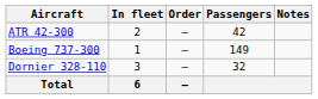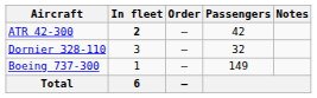 <table class="wikitable" style="margin:1em auto; border-collapse:collapse">
 <tr>
 <th>Aircraft</th>
 <th>In fleet</th>
 <th>Order</th>
 <th>Passengers</th>
 <th>Notes</th>
 </tr>
 <tr>
 <td><a href='#'>ATR 42-300</a></td>
-<td align="center">2</td>
+<td align="center"><strong>2</strong></td>
 <td align="center">—</td>
 <td align="center">42</td>
+<td></td>
+</tr>
+<tr>
+<td><a href='#'>Dornier 328-110</a></td>
+<td align="center">3</td>
+<td align="center">—</td>
+<td align="center">32</td>
 <td></td>
 </tr>
 <tr>
 <td><a href='#'>Boeing 737-300</a></td>
 <td align="center">1</td>
 <td align="center">—</td>
 <td align=center>149</td>
 <td></td>
 </tr>
 <tr>
-<td><a href='#'>Dornier 328-110</a></td>
-<td align="center">3</td>
-<td align="center">—</td>
-<td align="center">32</td>
-<td></td>
-</tr>
-<tr>
 <th>Total</th>
 <th align="center">6</th>
 <th align="center">—</th>
 <th colspan=2></th>
 </tr>
 </table>
